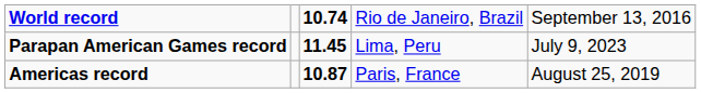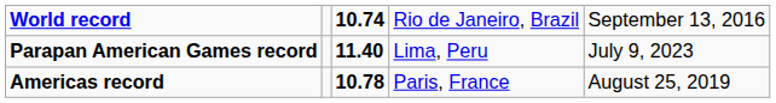 <table class="wikitable">
 <tr>
 <td><strong><a href='#'>World record</a></strong></td>
 <td></td>
 <td><strong>10.74</strong></td>
 <td><a href='#'>Rio de Janeiro</a>, <a href='#'>Brazil</a></td>
 <td>September 13, 2016</td>
 </tr>
 <tr>
 <td><strong>Parapan American Games record</strong></td>
 <td></td>
-<td><strong>11.45</strong></td>
+<td><strong>11.40</strong></td>
 <td><a href='#'>Lima</a>, <a href='#'>Peru</a></td>
 <td>July 9, 2023</td>
 </tr>
 <tr>
 <td><strong>Americas record</strong></td>
 <td></td>
-<td><strong>10.87</strong></td>
+<td><strong>10.78</strong></td>
 <td><a href='#'>Paris</a>, <a href='#'>France</a></td>
 <td>August 25, 2019</td>
 </tr>
 </table>
